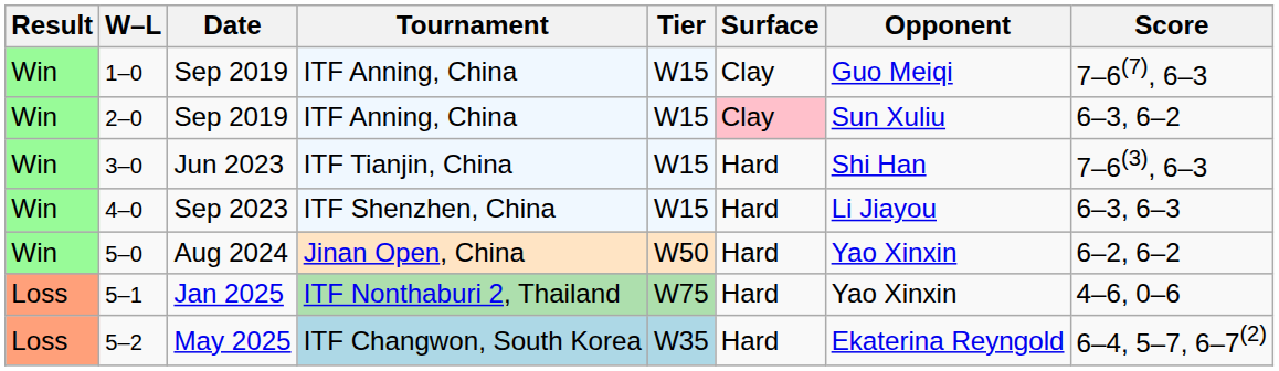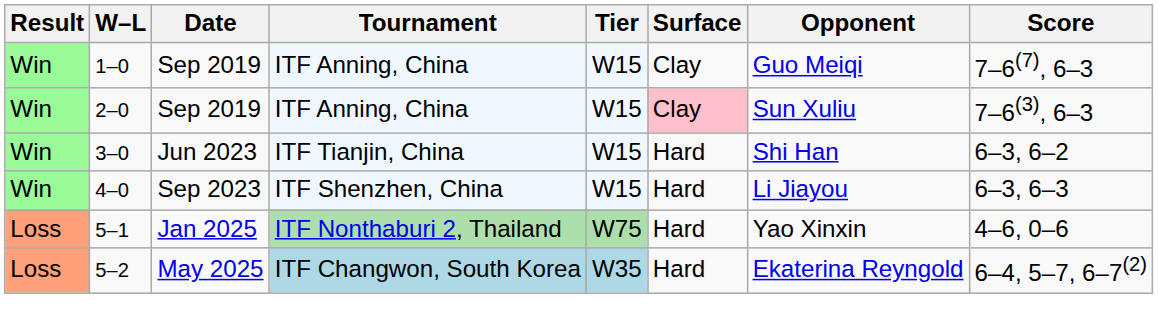 <table class="sortable wikitable">
 <tr>
 <th>Result</th>
 <th class="unsortable">W–L</th>
 <th>Date</th>
 <th>Tournament</th>
 <th>Tier</th>
 <th>Surface</th>
 <th>Opponent</th>
 <th class="unsortable">Score</th>
 </tr>
 <tr>
 <td style="background:#98fb98;">Win</td>
 <td><small>1–0</small></td>
 <td>Sep 2019</td>
 <td style="background:#f0f8ff;">ITF Anning, China</td>
 <td style="background:#f0f8ff;">W15</td>
 <td>Clay</td>
 <td> <a href='#'>Guo Meiqi</a></td>
 <td>7–6<sup>(7)</sup>, 6–3</td>
 </tr>
 <tr>
 <td style="background:#98fb98;">Win</td>
 <td><small>2–0</small></td>
 <td>Sep 2019</td>
 <td style="background:#f0f8ff;">ITF Anning, China</td>
 <td style="background:#f0f8ff;">W15</td>
 <td style="background: pink;">Clay</td>
 <td> <a href='#'>Sun Xuliu</a></td>
-<td>6–3, 6–2</td>
+<td>7–6<sup>(3)</sup>, 6–3</td>
 </tr>
 <tr>
 <td style="background:#98fb98;">Win</td>
 <td><small>3–0</small></td>
 <td>Jun 2023</td>
 <td style="background:#f0f8ff;">ITF Tianjin, China</td>
 <td style="background:#f0f8ff;">W15</td>
 <td>Hard</td>
 <td> <a href='#'>Shi Han</a></td>
-<td>7–6<sup>(3)</sup>, 6–3</td>
+<td>6–3, 6–2</td>
 </tr>
 <tr>
 <td style="background:#98fb98;">Win</td>
 <td><small>4–0</small></td>
 <td>Sep 2023</td>
 <td style="background:#f0f8ff;">ITF Shenzhen, China</td>
 <td style="background:#f0f8ff;">W15</td>
 <td>Hard</td>
 <td> <a href='#'>Li Jiayou</a></td>
 <td>6–3, 6–3</td>
-</tr>
-<tr>
-<td style="background:#98fb98;">Win</td>
-<td><small>5–0</small></td>
-<td>Aug 2024</td>
-<td style="background:#ffe4c4;"><a href='#'>Jinan Open</a>, China</td>
-<td style="background:#ffe4c4;">W50</td>
-<td>Hard</td>
-<td> <a href='#'>Yao Xinxin</a></td>
-<td>6–2, 6–2</td>
 </tr>
 <tr>
 <td style="background:#FFA07A;">Loss</td>
 <td><small>5–1</small></td>
 <td><a href='#'>Jan 2025</a></td>
 <td style="background:#addfad;"><a href='#'>ITF Nonthaburi 2</a>, Thailand</td>
 <td style="background:#addfad;">W75</td>
 <td>Hard</td>
 <td> Yao Xinxin</td>
 <td>4–6, 0–6</td>
 </tr>
 <tr>
 <td style="background:#FFA07A;">Loss</td>
 <td><small>5–2</small></td>
 <td><a href='#'>May 2025</a></td>
 <td style="background:lightblue;">ITF Changwon, South Korea</td>
 <td style="background:lightblue;">W35</td>
 <td>Hard</td>
 <td> <a href='#'>Ekaterina Reyngold</a></td>
 <td>6–4, 5–7, 6–7<sup>(2)</sup></td>
 </tr>
 </table>
